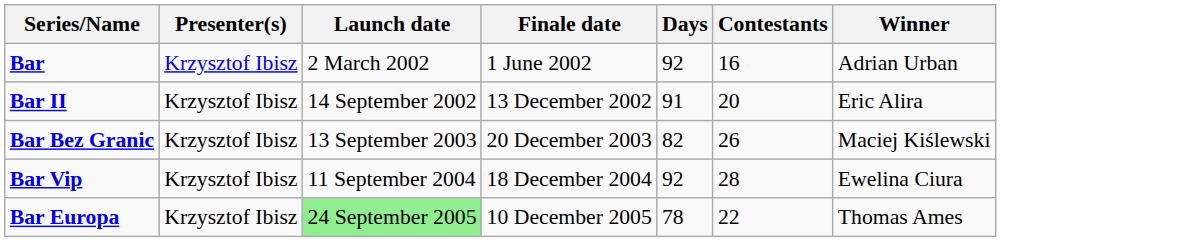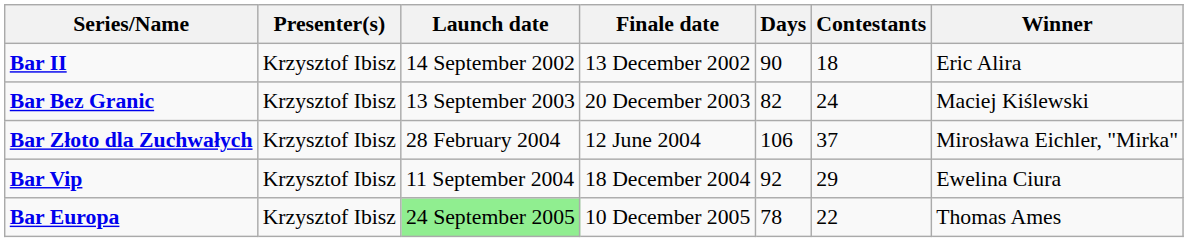 <table class="wikitable" style="text-align:left; font-size:95%; line-height:20px;">
 <tr>
 <th>Series/Name</th>
 <th>Presenter(s)</th>
 <th>Launch date</th>
 <th>Finale date</th>
 <th>Days</th>
 <th>Contestants</th>
 <th>Winner</th>
 </tr>
 <tr>
-<td><strong><a href='#'>Bar</a></strong></td>
-<td><a href='#'>Krzysztof Ibisz</a></td>
-<td>2 March 2002</td>
-<td>1 June 2002</td>
-<td>92</td>
-<td>16</td>
-<td>Adrian Urban</td>
-</tr>
-<tr>
 <td><strong><a href='#'>Bar II</a></strong></td>
 <td>Krzysztof Ibisz</td>
 <td>14 September 2002</td>
 <td>13 December 2002</td>
-<td>91</td>
-<td>20</td>
+<td>90</td>
+<td>18</td>
 <td>Eric Alira</td>
 </tr>
 <tr>
 <td><strong><a href='#'>Bar Bez Granic</a></strong></td>
 <td>Krzysztof Ibisz</td>
 <td>13 September 2003</td>
 <td>20 December 2003</td>
 <td>82</td>
-<td>26</td>
+<td>24</td>
 <td>Maciej Kiślewski</td>
+</tr>
+<tr>
+<td><strong><a href='#'>Bar Złoto dla Zuchwałych</a></strong></td>
+<td>Krzysztof Ibisz</td>
+<td>28 February 2004</td>
+<td>12 June 2004</td>
+<td>106</td>
+<td>37</td>
+<td>Mirosława Eichler, "Mirka"</td>
 </tr>
 <tr>
 <td><strong><a href='#'>Bar Vip</a></strong></td>
 <td>Krzysztof Ibisz</td>
 <td>11 September 2004</td>
 <td>18 December 2004</td>
 <td>92</td>
-<td>28</td>
+<td>29</td>
 <td>Ewelina Ciura</td>
 </tr>
 <tr>
 <td><strong><a href='#'>Bar Europa</a></strong></td>
 <td>Krzysztof Ibisz</td>
 <td style="background: lightgreen;">24 September 2005</td>
 <td>10 December 2005</td>
 <td>78</td>
 <td>22</td>
 <td>Thomas Ames</td>
 </tr>
 </table>
